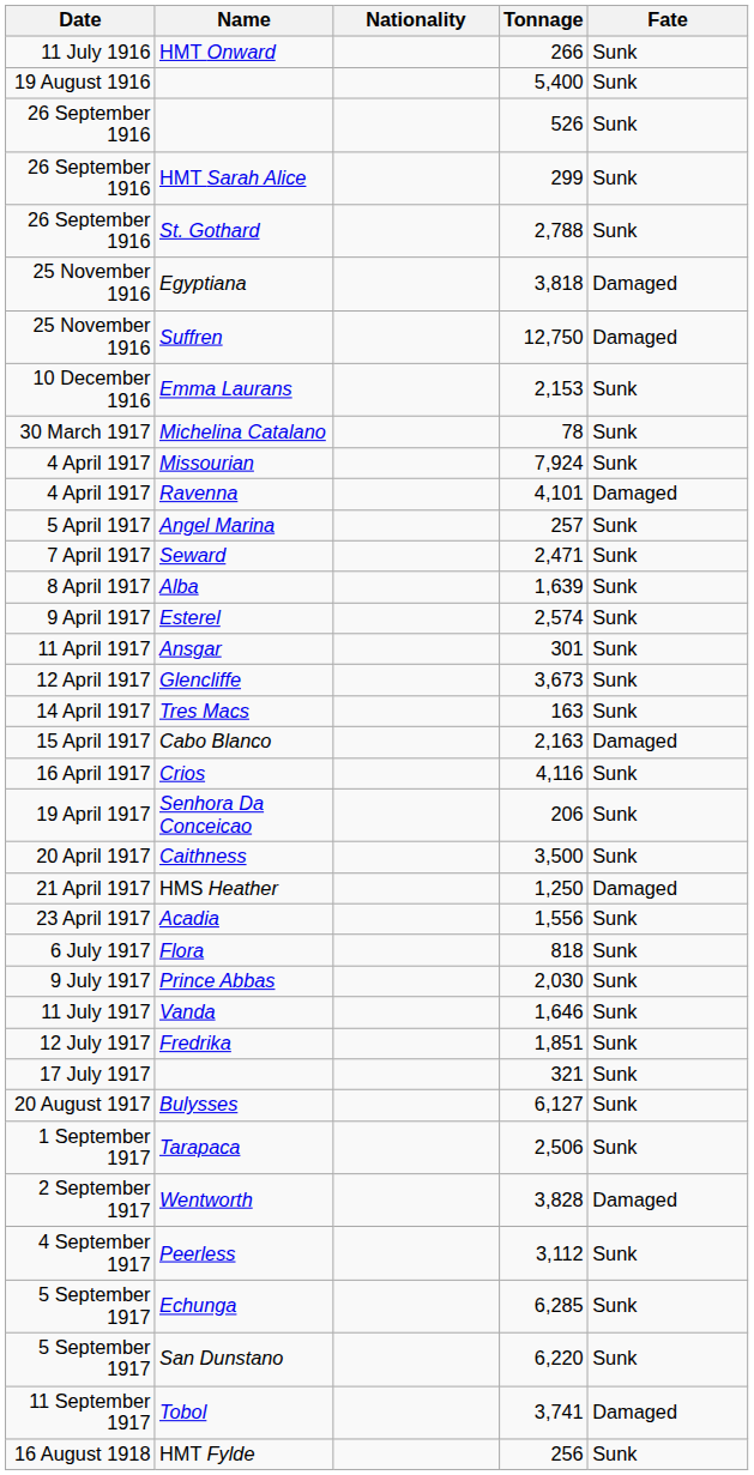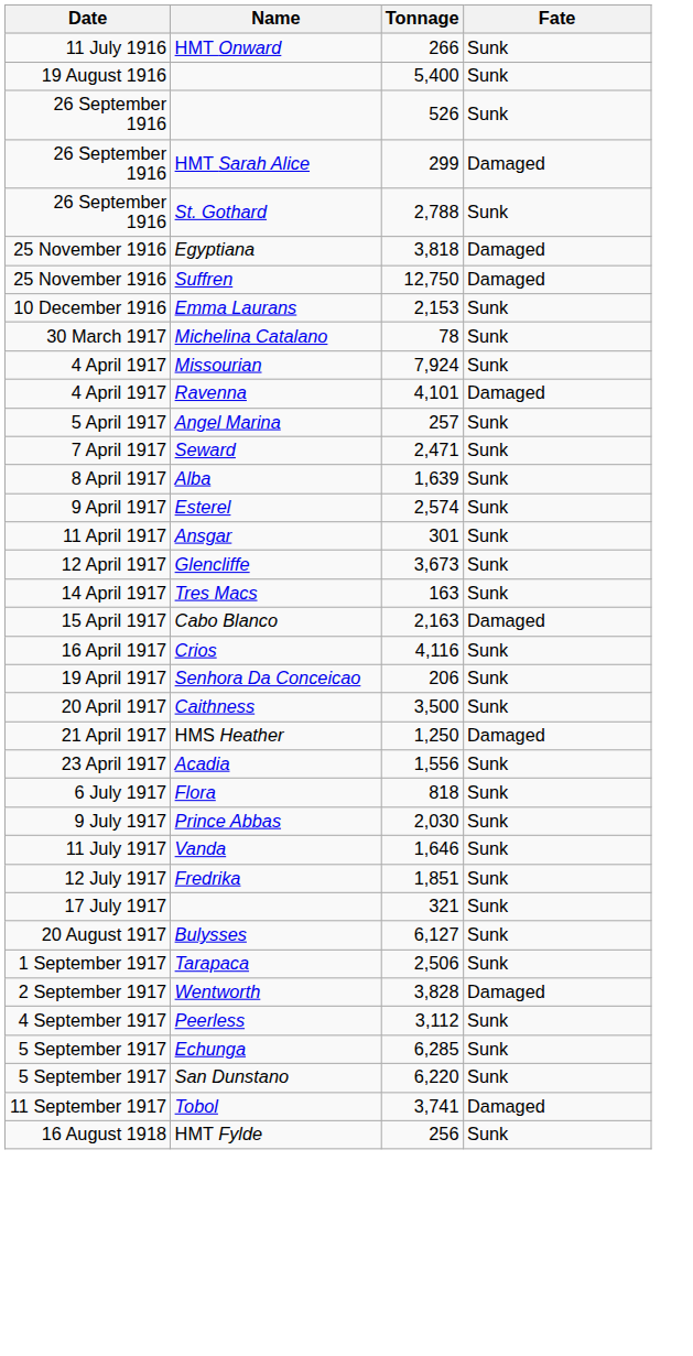 <table class="wikitable sortable">
 <tr>
 <th width="140px">Date</th>
 <th width="180px">Name</th>
-<th width="160px">Nationality</th>
 <th width="25px">Tonnage</th>
 <th width="160px">Fate</th>
 </tr>
 <tr>
 <td align="right">11 July 1916</td>
 <td align="left"><a href='#'>HMT <em>Onward</em></a></td>
-<td align="left"></td>
 <td align="right">266</td>
 <td align="left">Sunk</td>
 </tr>
 <tr>
 <td align="right">19 August 1916</td>
-<td align="left"></td>
 <td align="left"></td>
 <td align="right">5,400</td>
 <td align="left">Sunk</td>
 </tr>
 <tr>
 <td align="right">26 September 1916</td>
 <td align="left"></td>
-<td align="left"></td>
 <td align="right">526</td>
 <td align="left">Sunk</td>
 </tr>
 <tr>
 <td align="right">26 September 1916</td>
 <td align="left"><a href='#'>HMT <em>Sarah Alice</em></a></td>
-<td align="left"></td>
 <td align="right">299</td>
-<td align="left">Sunk</td>
+<td align="left">Damaged</td>
 </tr>
 <tr>
 <td align="right">26 September 1916</td>
 <td align="left"><a href='#'><em>St. Gothard</em></a></td>
-<td align="left"></td>
 <td align="right">2,788</td>
 <td align="left">Sunk</td>
 </tr>
 <tr>
 <td align="right">25 November 1916</td>
 <td align="left"><em>Egyptiana</em></td>
-<td align="left"></td>
 <td align="right">3,818</td>
 <td align="left">Damaged</td>
 </tr>
 <tr>
 <td align="right">25 November 1916</td>
 <td align="left"><a href='#'><em>Suffren</em></a></td>
-<td align="left"></td>
 <td align="right">12,750</td>
 <td align="left">Damaged</td>
 </tr>
 <tr>
 <td align="right">10 December 1916</td>
 <td align="left"><a href='#'><em>Emma Laurans</em></a></td>
-<td align="left"></td>
 <td align="right">2,153</td>
 <td align="left">Sunk</td>
 </tr>
 <tr>
 <td align="right">30 March 1917</td>
 <td align="left"><a href='#'><em>Michelina Catalano</em></a></td>
-<td align="left"></td>
 <td align="right">78</td>
 <td align="left">Sunk</td>
 </tr>
 <tr>
 <td align="right">4 April 1917</td>
 <td align="left"><a href='#'><em>Missourian</em></a></td>
-<td align="left"></td>
 <td align="right">7,924</td>
 <td align="left">Sunk</td>
 </tr>
 <tr>
 <td align="right">4 April 1917</td>
 <td align="left"><a href='#'><em>Ravenna</em></a></td>
-<td align="left"></td>
 <td align="right">4,101</td>
 <td align="left">Damaged</td>
 </tr>
 <tr>
 <td align="right">5 April 1917</td>
 <td align="left"><a href='#'><em>Angel Marina</em></a></td>
-<td align="left"></td>
 <td align="right">257</td>
 <td align="left">Sunk</td>
 </tr>
 <tr>
 <td align="right">7 April 1917</td>
 <td align="left"><a href='#'><em>Seward</em></a></td>
-<td align="left"></td>
 <td align="right">2,471</td>
 <td align="left">Sunk</td>
 </tr>
 <tr>
 <td align="right">8 April 1917</td>
 <td align="left"><a href='#'><em>Alba</em></a></td>
-<td align="left"></td>
 <td align="right">1,639</td>
 <td align="left">Sunk</td>
 </tr>
 <tr>
 <td align="right">9 April 1917</td>
 <td align="left"><a href='#'><em>Esterel</em></a></td>
-<td align="left"></td>
 <td align="right">2,574</td>
 <td align="left">Sunk</td>
 </tr>
 <tr>
 <td align="right">11 April 1917</td>
 <td align="left"><a href='#'><em>Ansgar</em></a></td>
-<td align="left"></td>
 <td align="right">301</td>
 <td align="left">Sunk</td>
 </tr>
 <tr>
 <td align="right">12 April 1917</td>
 <td align="left"><a href='#'><em>Glencliffe</em></a></td>
-<td align="left"></td>
 <td align="right">3,673</td>
 <td align="left">Sunk</td>
 </tr>
 <tr>
 <td align="right">14 April 1917</td>
 <td align="left"><a href='#'><em>Tres Macs</em></a></td>
-<td align="left"></td>
 <td align="right">163</td>
 <td align="left">Sunk</td>
 </tr>
 <tr>
 <td align="right">15 April 1917</td>
 <td align="left"><em>Cabo Blanco</em></td>
-<td align="left"></td>
 <td align="right">2,163</td>
 <td align="left">Damaged</td>
 </tr>
 <tr>
 <td align="right">16 April 1917</td>
 <td align="left"><a href='#'><em>Crios</em></a></td>
-<td align="left"></td>
 <td align="right">4,116</td>
 <td align="left">Sunk</td>
 </tr>
 <tr>
 <td align="right">19 April 1917</td>
 <td align="left"><a href='#'><em>Senhora Da Conceicao</em></a></td>
-<td align="left"></td>
 <td align="right">206</td>
 <td align="left">Sunk</td>
 </tr>
 <tr>
 <td align="right">20 April 1917</td>
 <td align="left"><a href='#'><em>Caithness</em></a></td>
-<td align="left"></td>
 <td align="right">3,500</td>
 <td align="left">Sunk</td>
 </tr>
 <tr>
 <td align="right">21 April 1917</td>
 <td align="left">HMS <em>Heather</em></td>
-<td align="left"></td>
 <td align="right">1,250</td>
 <td align="left">Damaged</td>
 </tr>
 <tr>
 <td align="right">23 April 1917</td>
 <td align="left"><a href='#'><em>Acadia</em></a></td>
-<td align="left"></td>
 <td align="right">1,556</td>
 <td align="left">Sunk</td>
 </tr>
 <tr>
 <td align="right">6 July 1917</td>
 <td align="left"><a href='#'><em>Flora</em></a></td>
-<td align="left"></td>
 <td align="right">818</td>
 <td align="left">Sunk</td>
 </tr>
 <tr>
 <td align="right">9 July 1917</td>
 <td align="left"><a href='#'><em>Prince Abbas</em></a></td>
-<td align="left"></td>
 <td align="right">2,030</td>
 <td align="left">Sunk</td>
 </tr>
 <tr>
 <td align="right">11 July 1917</td>
 <td align="left"><a href='#'><em>Vanda</em></a></td>
-<td align="left"></td>
 <td align="right">1,646</td>
 <td align="left">Sunk</td>
 </tr>
 <tr>
 <td align="right">12 July 1917</td>
 <td align="left"><a href='#'><em>Fredrika</em></a></td>
-<td align="left"></td>
 <td align="right">1,851</td>
 <td align="left">Sunk</td>
 </tr>
 <tr>
 <td align="right">17 July 1917</td>
-<td align="left"></td>
 <td align="left"></td>
 <td align="right">321</td>
 <td align="left">Sunk</td>
 </tr>
 <tr>
 <td align="right">20 August 1917</td>
 <td align="left"><a href='#'><em>Bulysses</em></a></td>
-<td align="left"></td>
 <td align="right">6,127</td>
 <td align="left">Sunk</td>
 </tr>
 <tr>
 <td align="right">1 September 1917</td>
 <td align="left"><a href='#'><em>Tarapaca</em></a></td>
-<td align="left"></td>
 <td align="right">2,506</td>
 <td align="left">Sunk</td>
 </tr>
 <tr>
 <td align="right">2 September 1917</td>
 <td align="left"><a href='#'><em>Wentworth</em></a></td>
-<td align="left"></td>
 <td align="right">3,828</td>
 <td align="left">Damaged</td>
 </tr>
 <tr>
 <td align="right">4 September 1917</td>
 <td align="left"><a href='#'><em>Peerless</em></a></td>
-<td align="left"></td>
 <td align="right">3,112</td>
 <td align="left">Sunk</td>
 </tr>
 <tr>
 <td align="right">5 September 1917</td>
 <td align="left"><a href='#'><em>Echunga</em></a></td>
-<td align="left"></td>
 <td align="right">6,285</td>
 <td align="left">Sunk</td>
 </tr>
 <tr>
 <td align="right">5 September 1917</td>
 <td align="left"><em>San Dunstano</em></td>
-<td align="left"></td>
 <td align="right">6,220</td>
 <td align="left">Sunk</td>
 </tr>
 <tr>
 <td align="right">11 September 1917</td>
 <td align="left"><a href='#'><em>Tobol</em></a></td>
-<td align="left"></td>
 <td align="right">3,741</td>
 <td align="left">Damaged</td>
 </tr>
 <tr>
 <td align="right">16 August 1918</td>
 <td align="left">HMT <em>Fylde</em></td>
-<td align="left"></td>
 <td align="right">256</td>
 <td align="left">Sunk</td>
 </tr>
 </table>
